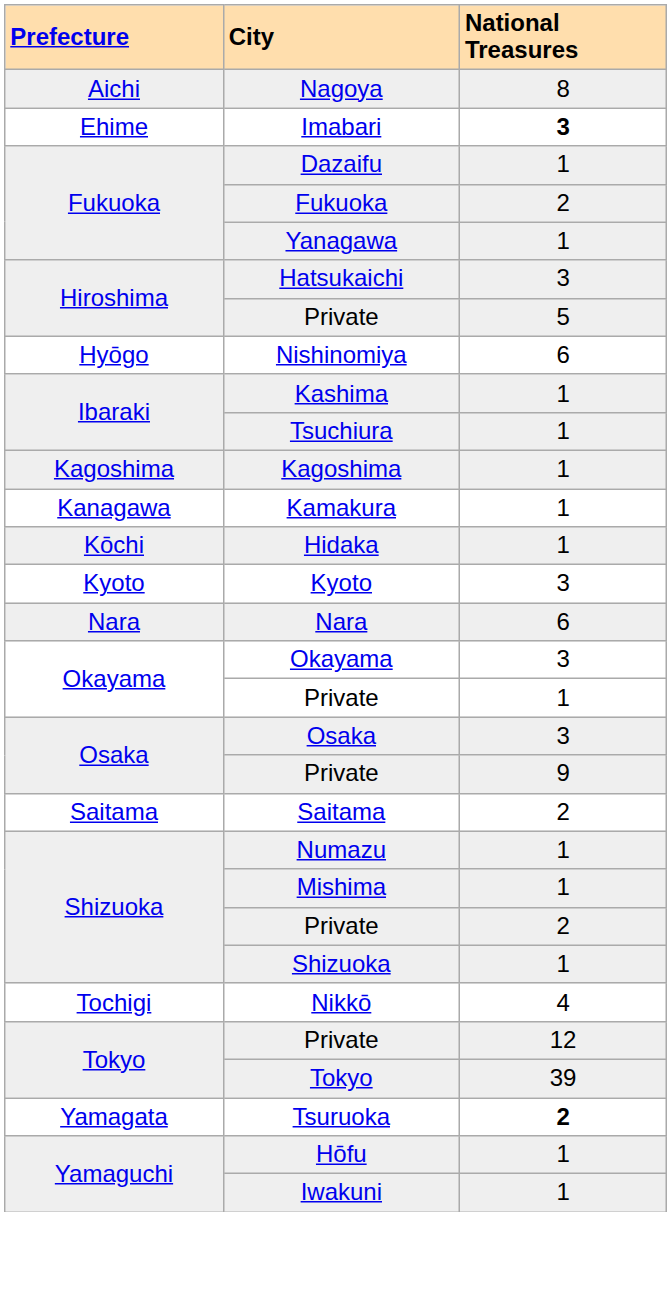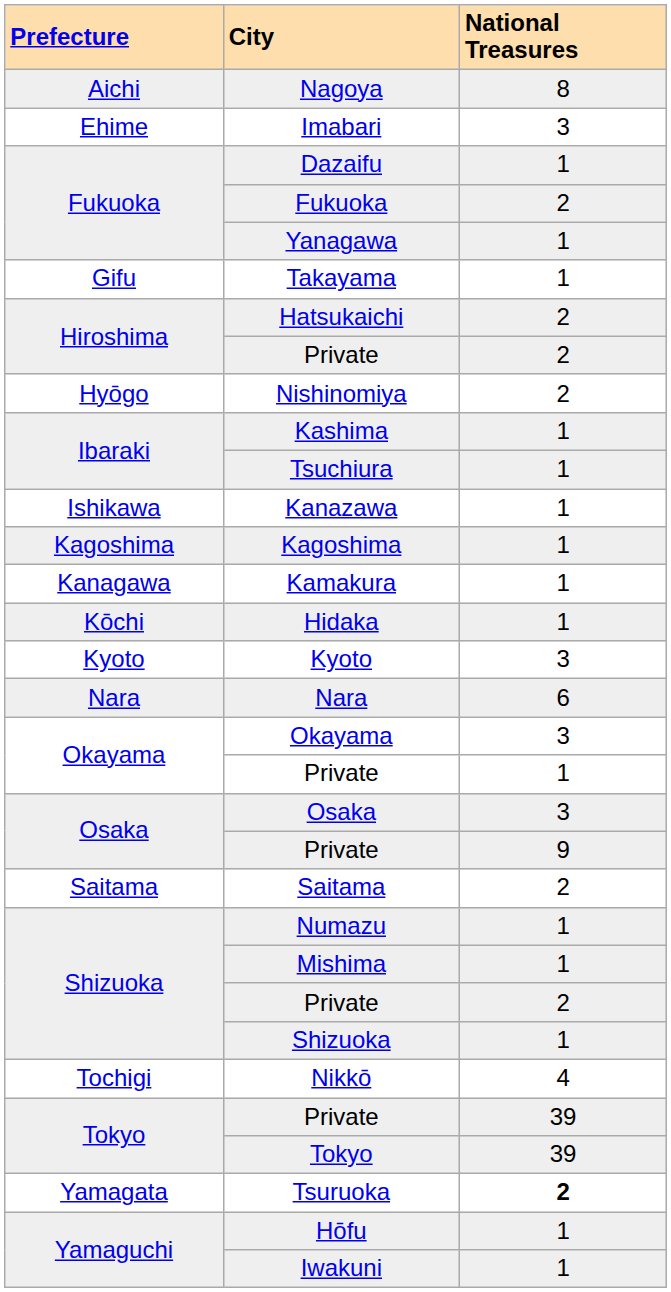 <table class="wikitable" style="width:35%; text-align:center; background:#fff; float:left;">
 <tr>
 <th style="text-align:left; background:#ffdead;"><a href='#'>Prefecture</a></th>
 <th style="text-align:left; background:#ffdead;">City</th>
 <th style="text-align:left; background:#ffdead;">National<br> Treasures</th>
 </tr>
 <tr style="background:#efefef;">
 <td><a href='#'>Aichi</a></td>
 <td><a href='#'>Nagoya</a></td>
 <td>8</td>
 </tr>
 <tr>
 <td><a href='#'>Ehime</a></td>
 <td><a href='#'>Imabari</a></td>
-<td><strong>3</strong></td>
+<td>3</td>
 </tr>
 <tr style="background:#efefef;">
 <td rowspan="3"><a href='#'>Fukuoka</a></td>
 <td><a href='#'>Dazaifu</a></td>
 <td>1</td>
 </tr>
 <tr style="background:#efefef;">
 <td><a href='#'>Fukuoka</a></td>
 <td>2</td>
 </tr>
 <tr style="background:#efefef;">
 <td><a href='#'>Yanagawa</a></td>
 <td>1</td>
 </tr>
+<tr>
+<td><a href='#'>Gifu</a></td>
+<td><a href='#'>Takayama</a></td>
+<td>1</td>
+</tr>
 <tr style="background:#efefef;">
 <td rowspan="2"><a href='#'>Hiroshima</a></td>
 <td><a href='#'>Hatsukaichi</a></td>
-<td>3</td>
+<td>2</td>
 </tr>
 <tr style="background:#efefef;">
 <td>Private</td>
-<td>5</td>
+<td>2</td>
 </tr>
 <tr>
 <td><a href='#'>Hyōgo</a></td>
 <td><a href='#'>Nishinomiya</a></td>
-<td>6</td>
+<td>2</td>
 </tr>
 <tr style="background:#efefef;">
 <td rowspan="2"><a href='#'>Ibaraki</a></td>
 <td><a href='#'>Kashima</a></td>
 <td>1</td>
 </tr>
 <tr style="background:#efefef;">
 <td><a href='#'>Tsuchiura</a></td>
+<td>1</td>
+</tr>
+<tr>
+<td><a href='#'>Ishikawa</a></td>
+<td><a href='#'>Kanazawa</a></td>
 <td>1</td>
 </tr>
 <tr style="background:#efefef;">
 <td><a href='#'>Kagoshima</a></td>
 <td><a href='#'>Kagoshima</a></td>
 <td>1</td>
 </tr>
 <tr>
 <td><a href='#'>Kanagawa</a></td>
 <td><a href='#'>Kamakura</a></td>
 <td>1</td>
 </tr>
 <tr style="background:#efefef;">
 <td><a href='#'>Kōchi</a></td>
 <td><a href='#'>Hidaka</a></td>
 <td>1</td>
 </tr>
 <tr>
 <td><a href='#'>Kyoto</a></td>
 <td><a href='#'>Kyoto</a></td>
 <td>3</td>
 </tr>
 <tr style="background:#efefef;">
 <td><a href='#'>Nara</a></td>
 <td><a href='#'>Nara</a></td>
 <td>6</td>
 </tr>
 <tr>
 <td rowspan="2"><a href='#'>Okayama</a></td>
 <td><a href='#'>Okayama</a></td>
 <td>3</td>
 </tr>
 <tr>
 <td>Private</td>
 <td>1</td>
 </tr>
 <tr style="background:#efefef;">
 <td rowspan="2"><a href='#'>Osaka</a></td>
 <td><a href='#'>Osaka</a></td>
 <td>3</td>
 </tr>
 <tr style="background:#efefef;">
 <td>Private</td>
 <td>9</td>
 </tr>
 <tr>
 <td><a href='#'>Saitama</a></td>
 <td><a href='#'>Saitama</a></td>
 <td>2</td>
 </tr>
 <tr style="background:#efefef;">
 <td rowspan="4"><a href='#'>Shizuoka</a></td>
 <td><a href='#'>Numazu</a></td>
 <td>1</td>
 </tr>
 <tr style="background:#efefef;">
 <td><a href='#'>Mishima</a></td>
 <td>1</td>
 </tr>
 <tr style="background:#efefef;">
 <td>Private</td>
 <td>2</td>
 </tr>
 <tr style="background:#efefef;">
 <td><a href='#'>Shizuoka</a></td>
 <td>1</td>
 </tr>
 <tr>
 <td><a href='#'>Tochigi</a></td>
 <td><a href='#'>Nikkō</a></td>
 <td>4</td>
 </tr>
 <tr style="background:#efefef;">
 <td rowspan="2"><a href='#'>Tokyo</a></td>
 <td>Private</td>
-<td>12</td>
+<td>39</td>
 </tr>
 <tr style="background:#efefef;">
 <td><a href='#'>Tokyo</a></td>
 <td>39</td>
 </tr>
 <tr>
 <td><a href='#'>Yamagata</a></td>
 <td><a href='#'>Tsuruoka</a></td>
 <td><strong>2</strong></td>
 </tr>
 <tr style="background:#efefef;">
 <td rowspan="2"><a href='#'>Yamaguchi</a></td>
 <td><a href='#'>Hōfu</a></td>
 <td>1</td>
 </tr>
 <tr style="background:#efefef;">
 <td><a href='#'>Iwakuni</a></td>
 <td>1</td>
 </tr>
 </table>
